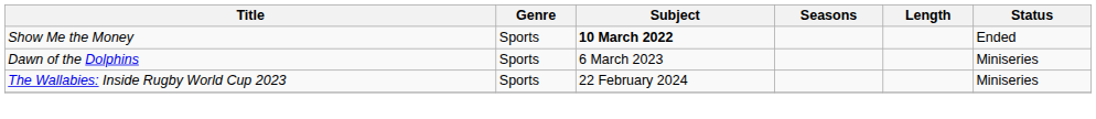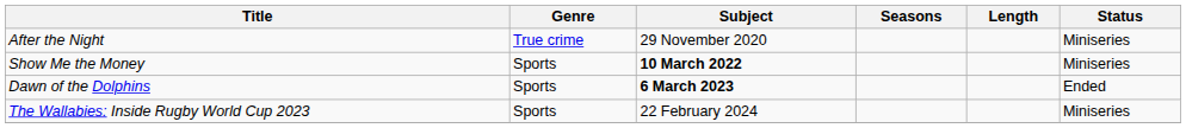 <table class="wikitable sortable" style="width:100%;">
 <tr>
 <th>Title</th>
 <th>Genre</th>
 <th>Subject</th>
 <th>Seasons</th>
 <th>Length</th>
 <th>Status</th>
 </tr>
 <tr>
+<td><em>After the Night</em></td>
+<td><a href='#'>True crime</a></td>
+<td>29 November 2020</td>
+<td></td>
+<td></td>
+<td>Miniseries</td>
+</tr>
+<tr>
 <td><em>Show Me the Money</em></td>
 <td>Sports</td>
 <td><strong>10 March 2022</strong></td>
 <td></td>
 <td></td>
-<td>Ended</td>
+<td>Miniseries</td>
 </tr>
 <tr>
 <td><em>Dawn of the <a href='#'>Dolphins</a></em></td>
 <td>Sports</td>
-<td>6 March 2023</td>
+<td><strong>6 March 2023</strong></td>
 <td></td>
 <td></td>
-<td>Miniseries</td>
+<td>Ended</td>
 </tr>
 <tr>
 <td><em><a href='#'>The Wallabies:</a> Inside Rugby World Cup 2023</em></td>
 <td>Sports</td>
 <td>22 February 2024</td>
 <td></td>
 <td></td>
 <td>Miniseries</td>
 </tr>
 <tr>
 </tr>
 </table>
